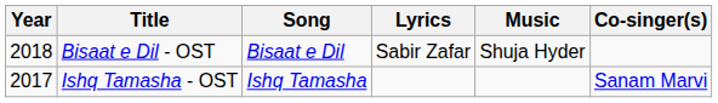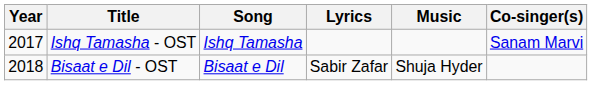 <table class="wikitable">
 <tr>
 <th>Year</th>
 <th>Title</th>
 <th>Song</th>
 <th>Lyrics</th>
 <th>Music</th>
 <th>Co-singer(s)</th>
 </tr>
 <tr>
+<td>2017</td>
+<td><em><a href='#'>Ishq Tamasha</a></em> - OST</td>
+<td><em><a href='#'>Ishq Tamasha</a></em></td>
+<td></td>
+<td></td>
+<td><a href='#'>Sanam Marvi</a></td>
+</tr>
+<tr>
 <td>2018</td>
 <td><em><a href='#'>Bisaat e Dil</a></em> - OST</td>
 <td><em><a href='#'>Bisaat e Dil</a></em></td>
 <td>Sabir Zafar</td>
 <td>Shuja Hyder</td>
 <td></td>
 </tr>
-<tr>
-<td>2017</td>
-<td><em><a href='#'>Ishq Tamasha</a></em> - OST</td>
-<td><em><a href='#'>Ishq Tamasha</a></em></td>
-<td></td>
-<td></td>
-<td><a href='#'>Sanam Marvi</a></td>
-</tr>
 </table>
